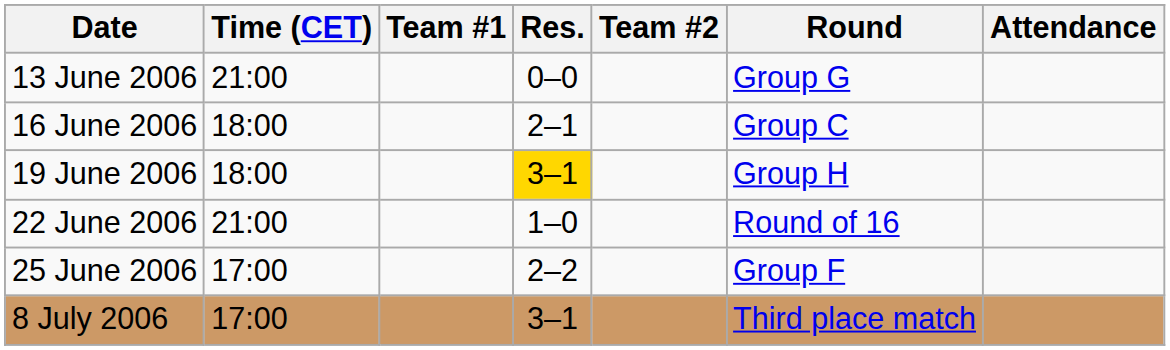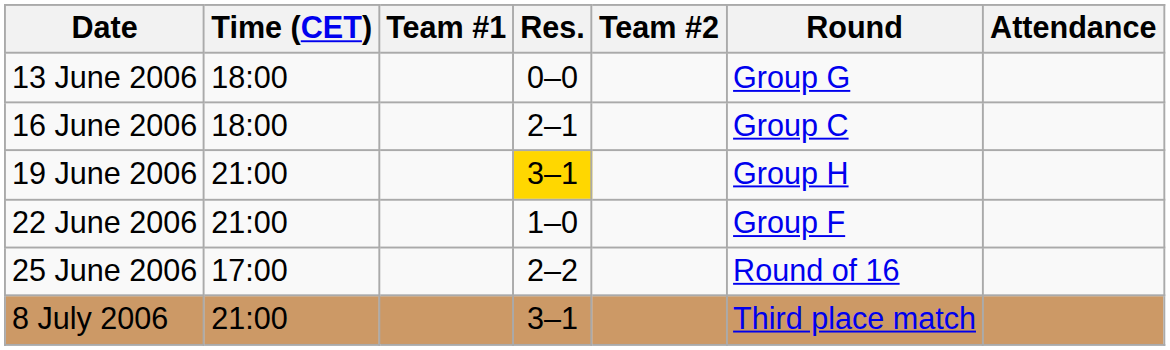 <table class="wikitable">
 <tr>
 <th>Date</th>
 <th>Time (<a href='#'>CET</a>)</th>
 <th>Team #1</th>
 <th>Res.</th>
 <th>Team #2</th>
 <th>Round</th>
 <th>Attendance</th>
 </tr>
 <tr>
 <td>13 June 2006</td>
-<td>21:00</td>
+<td>18:00</td>
 <td align=right></td>
 <td style="text-align:center;">0–0</td>
 <td></td>
 <td><a href='#'>Group G</a></td>
 <td style="text-align:center;"></td>
 </tr>
 <tr>
 <td>16 June 2006</td>
 <td>18:00</td>
 <td align=right></td>
 <td style="text-align:center;">2–1</td>
 <td></td>
 <td><a href='#'>Group C</a></td>
 <td style="text-align:center;"></td>
 </tr>
 <tr>
 <td>19 June 2006</td>
-<td>18:00</td>
+<td>21:00</td>
 <td align=right></td>
 <td style="background: gold; text-align:center;">3–1</td>
 <td></td>
 <td><a href='#'>Group H</a></td>
 <td style="text-align:center;"></td>
 </tr>
 <tr>
 <td>22 June 2006</td>
 <td>21:00</td>
 <td align=right></td>
 <td style="text-align:center;">1–0</td>
 <td></td>
-<td><a href='#'>Round of 16</a></td>
+<td><a href='#'>Group F</a></td>
 <td style="text-align:center;"></td>
 </tr>
 <tr>
 <td>25 June 2006</td>
 <td>17:00</td>
 <td align=right></td>
 <td style="text-align:center;">2–2</td>
 <td></td>
-<td><a href='#'>Group F</a></td>
+<td><a href='#'>Round of 16</a></td>
 <td style="text-align:center;"></td>
 </tr>
 <tr style="background:#c96;">
 <td>8 July 2006</td>
-<td>17:00</td>
+<td>21:00</td>
 <td align=right></td>
 <td style="text-align:center;">3–1</td>
 <td></td>
 <td><a href='#'>Third place match</a></td>
 <td style="text-align:center;"></td>
 </tr>
 </table>
